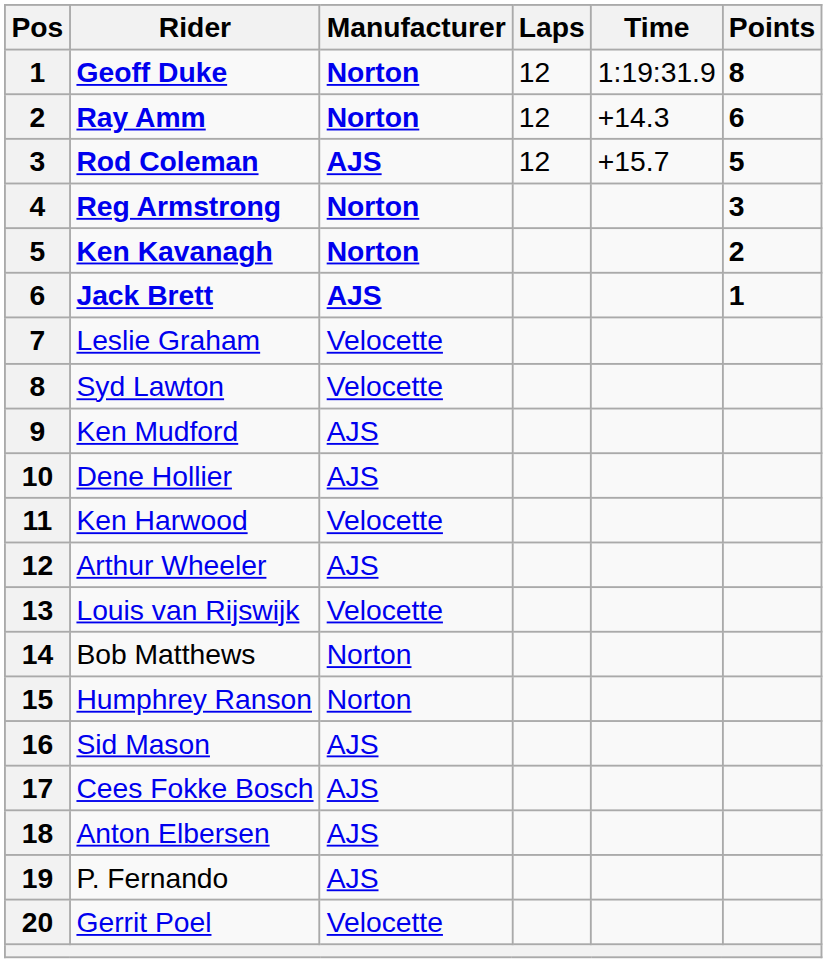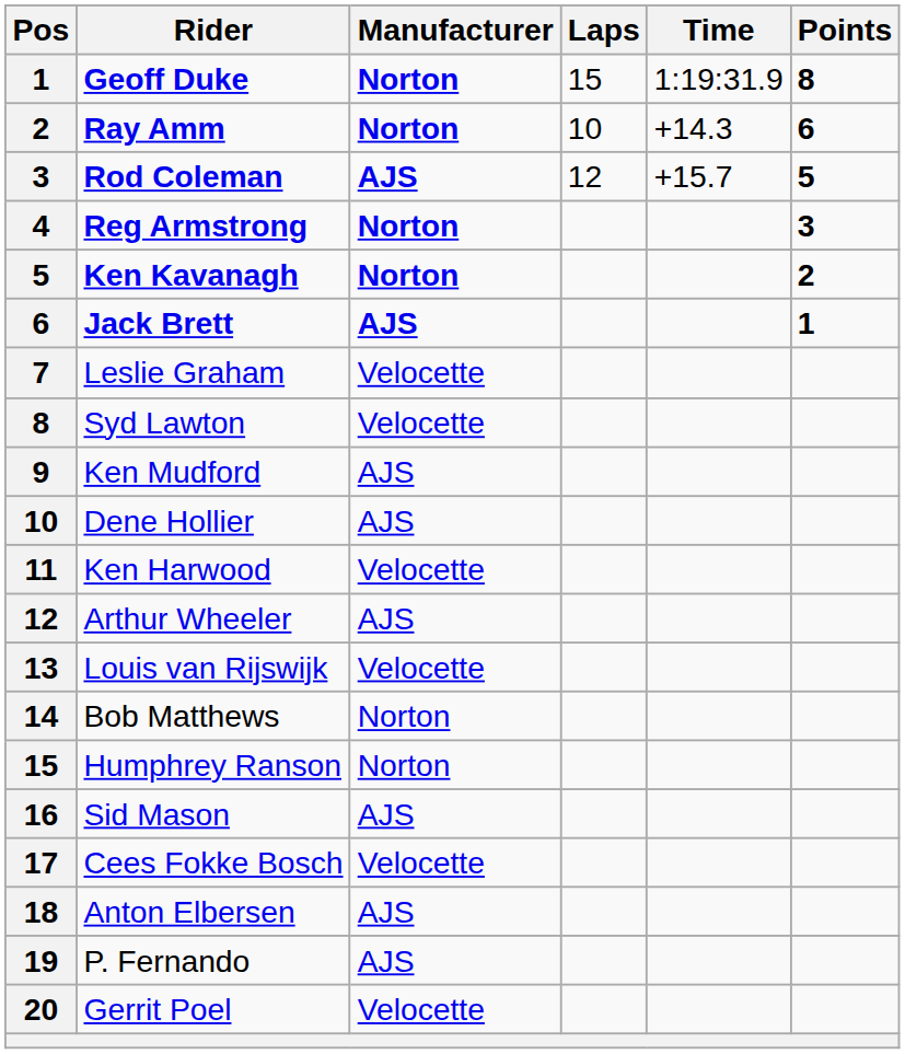 <table class="wikitable" style="font-size: 95%;">
 <tr>
 <th>Pos</th>
 <th>Rider</th>
 <th>Manufacturer</th>
 <th>Laps</th>
 <th>Time</th>
 <th>Points</th>
 </tr>
 <tr>
 <th>1</th>
 <td> <strong><a href='#'>Geoff Duke</a></strong></td>
 <td><strong><a href='#'>Norton</a></strong></td>
-<td>12</td>
+<td>15</td>
 <td>1:19:31.9</td>
 <td><strong>8</strong></td>
 </tr>
 <tr>
 <th>2</th>
 <td> <strong><a href='#'>Ray Amm</a></strong></td>
 <td><strong><a href='#'>Norton</a></strong></td>
-<td>12</td>
+<td>10</td>
 <td>+14.3</td>
 <td><strong>6</strong></td>
 </tr>
 <tr>
 <th>3</th>
 <td> <strong><a href='#'>Rod Coleman</a></strong></td>
 <td><strong><a href='#'>AJS</a></strong></td>
 <td>12</td>
 <td>+15.7</td>
 <td><strong>5</strong></td>
 </tr>
 <tr>
 <th>4</th>
 <td> <strong><a href='#'>Reg Armstrong</a></strong></td>
 <td><strong><a href='#'>Norton</a></strong></td>
 <td></td>
 <td></td>
 <td><strong>3</strong></td>
 </tr>
 <tr>
 <th>5</th>
 <td> <strong><a href='#'>Ken Kavanagh</a></strong></td>
 <td><strong><a href='#'>Norton</a></strong></td>
 <td></td>
 <td></td>
 <td><strong>2</strong></td>
 </tr>
 <tr>
 <th>6</th>
 <td> <strong><a href='#'>Jack Brett</a></strong></td>
 <td><strong><a href='#'>AJS</a></strong></td>
 <td></td>
 <td></td>
 <td><strong>1</strong></td>
 </tr>
 <tr>
 <th>7</th>
 <td> <a href='#'>Leslie Graham</a></td>
 <td><a href='#'>Velocette</a></td>
 <td></td>
 <td></td>
 <td></td>
 </tr>
 <tr>
 <th>8</th>
 <td> <a href='#'>Syd Lawton</a></td>
 <td><a href='#'>Velocette</a></td>
 <td></td>
 <td></td>
 <td></td>
 </tr>
 <tr>
 <th>9</th>
 <td> <a href='#'>Ken Mudford</a></td>
 <td><a href='#'>AJS</a></td>
 <td></td>
 <td></td>
 <td></td>
 </tr>
 <tr>
 <th>10</th>
 <td> <a href='#'>Dene Hollier</a></td>
 <td><a href='#'>AJS</a></td>
 <td></td>
 <td></td>
 <td></td>
 </tr>
 <tr>
 <th>11</th>
 <td> <a href='#'>Ken Harwood</a></td>
 <td><a href='#'>Velocette</a></td>
 <td></td>
 <td></td>
 <td></td>
 </tr>
 <tr>
 <th>12</th>
 <td> <a href='#'>Arthur Wheeler</a></td>
 <td><a href='#'>AJS</a></td>
 <td></td>
 <td></td>
 <td></td>
 </tr>
 <tr>
 <th>13</th>
 <td> <a href='#'>Louis van Rijswijk</a></td>
 <td><a href='#'>Velocette</a></td>
 <td></td>
 <td></td>
 <td></td>
 </tr>
 <tr>
 <th>14</th>
 <td> Bob Matthews</td>
 <td><a href='#'>Norton</a></td>
 <td></td>
 <td></td>
 <td></td>
 </tr>
 <tr>
 <th>15</th>
 <td> <a href='#'>Humphrey Ranson</a></td>
 <td><a href='#'>Norton</a></td>
 <td></td>
 <td></td>
 <td></td>
 </tr>
 <tr>
 <th>16</th>
 <td> <a href='#'>Sid Mason</a></td>
 <td><a href='#'>AJS</a></td>
 <td></td>
 <td></td>
 <td></td>
 </tr>
 <tr>
 <th>17</th>
 <td> <a href='#'>Cees Fokke Bosch</a></td>
-<td><a href='#'>AJS</a></td>
+<td><a href='#'>Velocette</a></td>
 <td></td>
 <td></td>
 <td></td>
 </tr>
 <tr>
 <th>18</th>
 <td> <a href='#'>Anton Elbersen</a></td>
 <td><a href='#'>AJS</a></td>
 <td></td>
 <td></td>
 <td></td>
 </tr>
 <tr>
 <th>19</th>
 <td> P. Fernando</td>
 <td><a href='#'>AJS</a></td>
 <td></td>
 <td></td>
 <td></td>
 </tr>
 <tr>
 <th>20</th>
 <td> <a href='#'>Gerrit Poel</a></td>
 <td><a href='#'>Velocette</a></td>
 <td></td>
 <td></td>
 <td></td>
 </tr>
 <tr>
 <th colspan=6></th>
 </tr>
 </table>
